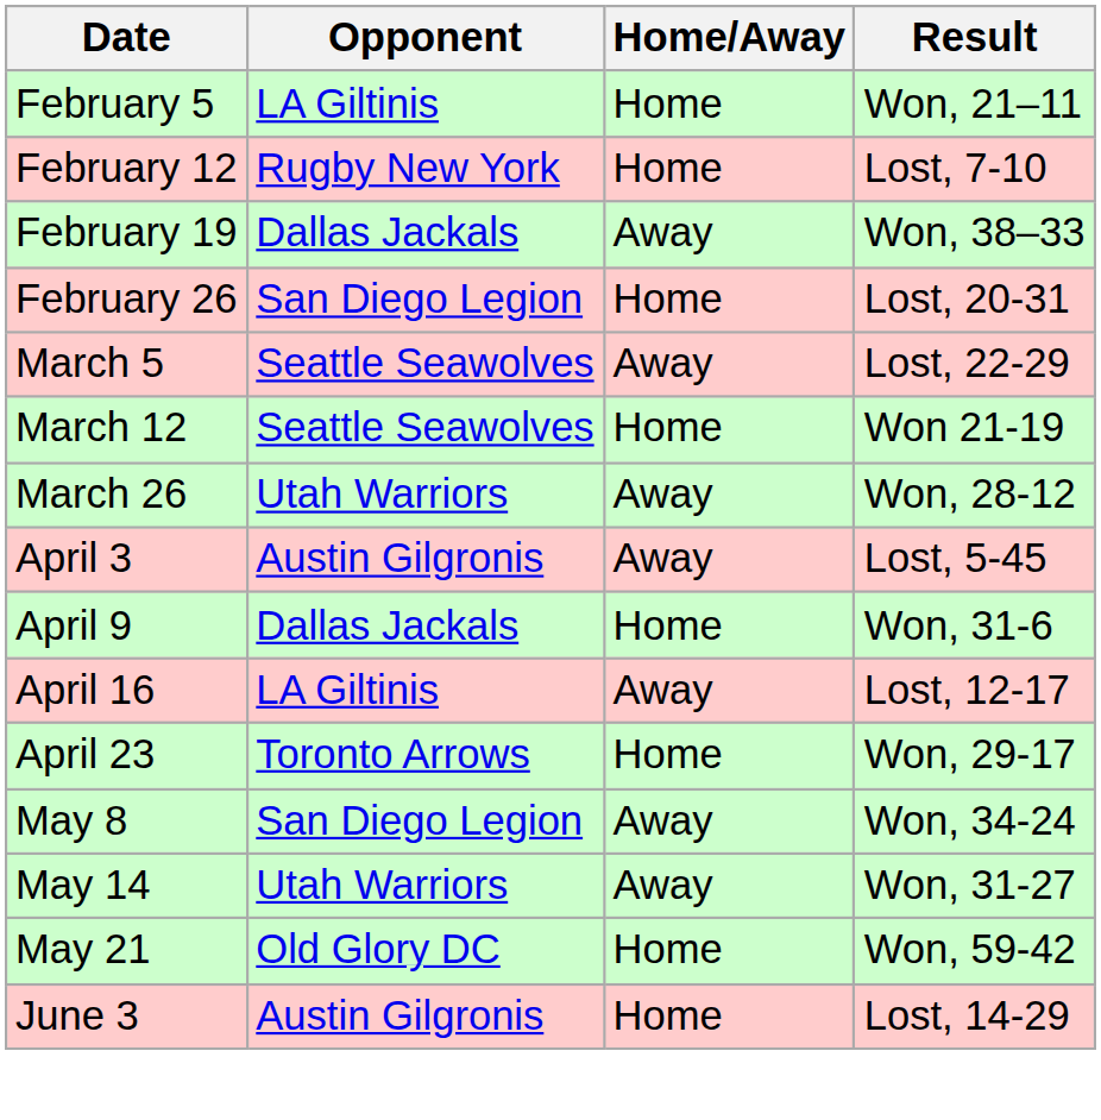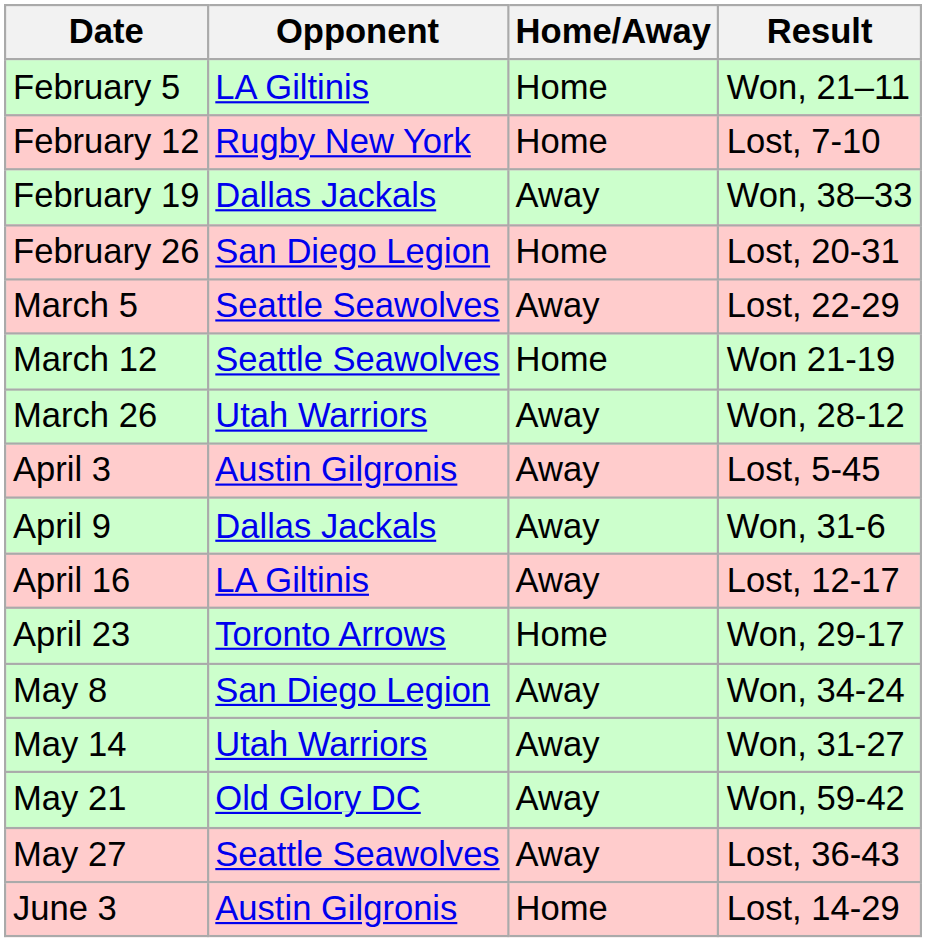 <table class="wikitable">
 <tr>
 <th>Date</th>
 <th>Opponent</th>
 <th>Home/Away</th>
 <th>Result</th>
 </tr>
 <tr style="background:#cfc;">
 <td>February 5</td>
 <td><a href='#'>LA Giltinis</a></td>
 <td>Home</td>
 <td>Won, 21–11</td>
 </tr>
 <tr style="background:#fcc;">
 <td>February 12</td>
 <td><a href='#'>Rugby New York</a></td>
 <td>Home</td>
 <td>Lost, 7-10</td>
 </tr>
 <tr style="background:#cfc;">
 <td>February 19</td>
 <td><a href='#'>Dallas Jackals</a></td>
 <td>Away</td>
 <td>Won, 38–33</td>
 </tr>
 <tr style="background:#fcc;">
 <td>February 26</td>
 <td><a href='#'>San Diego Legion</a></td>
 <td>Home</td>
 <td>Lost, 20-31</td>
 </tr>
 <tr style="background:#fcc;">
 <td>March 5</td>
 <td><a href='#'>Seattle Seawolves</a></td>
 <td>Away</td>
 <td>Lost, 22-29</td>
 </tr>
 <tr style="background:#cfc;">
 <td>March 12</td>
 <td><a href='#'>Seattle Seawolves</a></td>
 <td>Home</td>
 <td>Won 21-19</td>
 </tr>
 <tr style="background:#cfc;">
 <td>March 26</td>
 <td><a href='#'>Utah Warriors</a></td>
 <td>Away</td>
 <td>Won, 28-12</td>
 </tr>
 <tr style="background:#fcc;">
 <td>April 3</td>
 <td><a href='#'>Austin Gilgronis</a></td>
 <td>Away</td>
 <td>Lost, 5-45</td>
 </tr>
 <tr style="background:#cfc;">
 <td>April 9</td>
 <td><a href='#'>Dallas Jackals</a></td>
-<td>Home</td>
+<td>Away</td>
 <td>Won, 31-6</td>
 </tr>
 <tr style="background:#fcc;">
 <td>April 16</td>
 <td><a href='#'>LA Giltinis</a></td>
 <td>Away</td>
 <td>Lost, 12-17</td>
 </tr>
 <tr style="background:#cfc;">
 <td>April 23</td>
 <td><a href='#'>Toronto Arrows</a></td>
 <td>Home</td>
 <td>Won, 29-17</td>
 </tr>
 <tr style="background:#cfc;">
 <td>May 8</td>
 <td><a href='#'>San Diego Legion</a></td>
 <td>Away</td>
 <td>Won, 34-24</td>
 </tr>
 <tr style="background:#cfc;">
 <td>May 14</td>
 <td><a href='#'>Utah Warriors</a></td>
 <td>Away</td>
 <td>Won, 31-27</td>
 </tr>
 <tr style="background:#cfc;">
 <td>May 21</td>
 <td><a href='#'>Old Glory DC</a></td>
-<td>Home</td>
+<td>Away</td>
 <td>Won, 59-42</td>
+</tr>
+<tr style="background:#fcc;">
+<td>May 27</td>
+<td><a href='#'>Seattle Seawolves</a></td>
+<td>Away</td>
+<td>Lost, 36-43</td>
 </tr>
 <tr style="background:#fcc;">
 <td>June 3</td>
 <td><a href='#'>Austin Gilgronis</a></td>
 <td>Home</td>
 <td>Lost, 14-29</td>
 </tr>
 </table>
